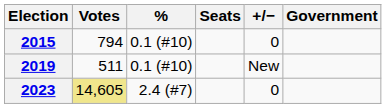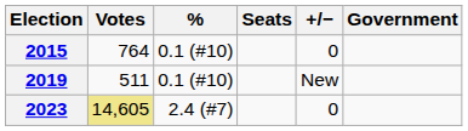 <table class=wikitable style="text-align: right;">
 <tr>
 <th>Election</th>
 <th>Votes</th>
 <th>%</th>
 <th>Seats</th>
 <th>+/−</th>
 <th>Government</th>
 </tr>
 <tr>
 <th><a href='#'>2015</a></th>
-<td>794</td>
+<td>764</td>
 <td>0.1 (#10)</td>
 <td></td>
 <td> 0</td>
 <td></td>
 </tr>
 <tr>
 <th><a href='#'>2019</a></th>
 <td>511</td>
 <td>0.1 (#10)</td>
 <td></td>
 <td>New</td>
 <td></td>
 </tr>
 <tr>
 <th><a href='#'>2023</a></th>
 <td style="background: khaki;">14,605</td>
 <td>2.4 (#7)</td>
 <td></td>
 <td> 0</td>
 <td></td>
 </tr>
 </table>
